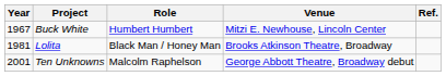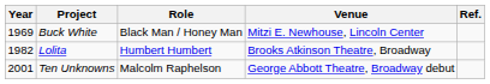 <table class="wikitable unsortable">
 <tr>
 <th>Year</th>
 <th>Project</th>
 <th>Role</th>
 <th>Venue</th>
 <th class=unsortable>Ref.</th>
 </tr>
 <tr>
-<td>1967</td>
+<td>1969</td>
 <td><em>Buck White</em></td>
-<td><a href='#'>Humbert Humbert</a></td>
+<td>Black Man / Honey Man</td>
 <td><a href='#'>Mitzi E. Newhouse</a>, <a href='#'>Lincoln Center</a></td>
 <td></td>
 </tr>
 <tr>
-<td>1981</td>
+<td>1982</td>
 <td><em><a href='#'>Lolita</a></em></td>
-<td>Black Man / Honey Man</td>
+<td><a href='#'>Humbert Humbert</a></td>
 <td><a href='#'>Brooks Atkinson Theatre</a>, Broadway</td>
 <td></td>
 </tr>
 <tr>
 <td>2001</td>
 <td><em>Ten Unknowns</em></td>
 <td>Malcolm Raphelson</td>
 <td><a href='#'>George Abbott Theatre</a>, <a href='#'>Broadway</a> debut</td>
 <td></td>
 </tr>
 </table>
